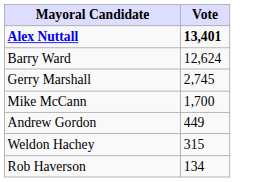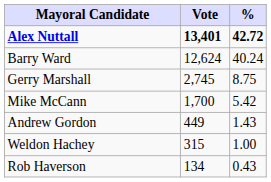 <table class="wikitable sortable">
 <tr>
 <th style="background:#ddf; width:200px;">Mayoral Candidate</th>
 <th style="background:#ddf; width:50px;">Vote</th>
+<th style="background:#ddf; width:30px;">%</th>
 </tr>
 <tr>
 <td><strong><a href='#'>Alex Nuttall</a></strong></td>
 <td><strong>13,401</strong></td>
+<td><strong>42.72</strong></td>
 </tr>
 <tr>
 <td>Barry Ward</td>
 <td>12,624</td>
+<td>40.24</td>
 </tr>
 <tr>
 <td>Gerry Marshall</td>
 <td>2,745</td>
+<td>8.75</td>
 </tr>
 <tr>
 <td>Mike McCann</td>
 <td>1,700</td>
+<td>5.42</td>
 </tr>
 <tr>
 <td>Andrew Gordon</td>
 <td>449</td>
+<td>1.43</td>
 </tr>
 <tr>
 <td>Weldon Hachey</td>
 <td>315</td>
+<td>1.00</td>
 </tr>
 <tr>
 <td>Rob Haverson</td>
 <td>134</td>
+<td>0.43</td>
 </tr>
 </table>
